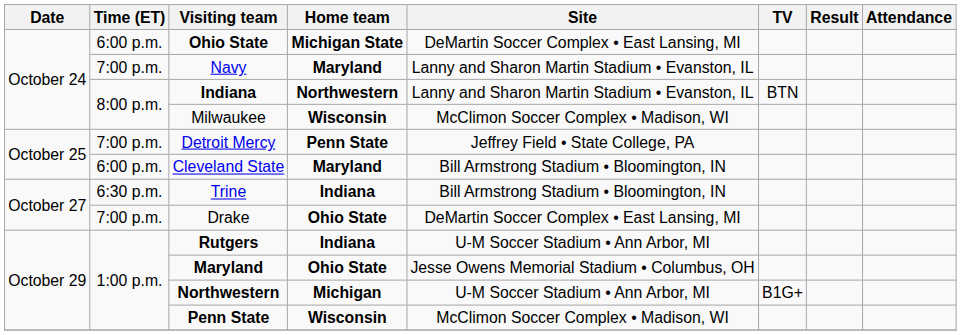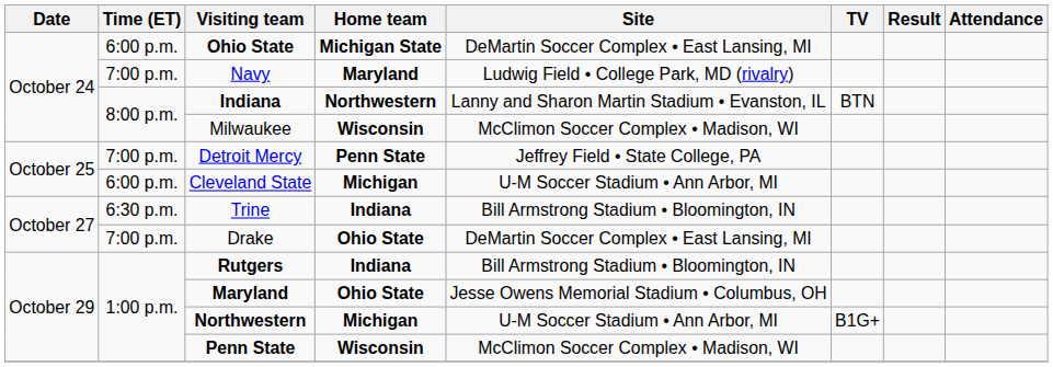 <table class="wikitable" style="font-size:95%; text-align: center;">
 <tr>
 <th>Date</th>
 <th>Time (ET)</th>
 <th>Visiting team</th>
 <th>Home team</th>
 <th>Site</th>
 <th>TV</th>
 <th>Result</th>
 <th>Attendance</th>
 </tr>
 <tr>
 <td rowspan="4">October 24</td>
 <td>6:00 p.m.</td>
 <td><strong>Ohio State</strong></td>
 <td><strong>Michigan State</strong></td>
 <td>DeMartin Soccer Complex • East Lansing, MI</td>
 <td></td>
 <td></td>
 <td></td>
 </tr>
 <tr>
 <td>7:00 p.m.</td>
 <td><a href='#'>Navy</a></td>
 <td><strong>Maryland</strong></td>
-<td>Lanny and Sharon Martin Stadium • Evanston, IL</td>
+<td>Ludwig Field • College Park, MD (<a href='#'>rivalry</a>)</td>
 <td></td>
 <td></td>
 <td></td>
 </tr>
 <tr>
 <td rowspan="2">8:00 p.m.</td>
 <td><strong>Indiana</strong></td>
 <td><strong>Northwestern</strong></td>
 <td>Lanny and Sharon Martin Stadium • Evanston, IL</td>
 <td>BTN</td>
 <td></td>
 <td></td>
 </tr>
 <tr>
 <td>Milwaukee</td>
 <td><strong>Wisconsin</strong></td>
 <td>McClimon Soccer Complex • Madison, WI</td>
 <td></td>
 <td></td>
 <td></td>
 </tr>
 <tr>
 <td rowspan="2">October 25</td>
 <td>7:00 p.m.</td>
 <td><a href='#'>Detroit Mercy</a></td>
 <td><strong>Penn State</strong></td>
 <td>Jeffrey Field • State College, PA</td>
 <td></td>
 <td></td>
 <td></td>
 </tr>
 <tr>
 <td>6:00 p.m.</td>
 <td><a href='#'>Cleveland State</a></td>
-<td><strong>Maryland</strong></td>
-<td>Bill Armstrong Stadium • Bloomington, IN</td>
+<td><strong>Michigan</strong></td>
+<td>U-M Soccer Stadium • Ann Arbor, MI</td>
 <td></td>
 <td></td>
 <td></td>
 </tr>
 <tr>
 <td rowspan="2">October 27</td>
 <td>6:30 p.m.</td>
 <td><a href='#'>Trine</a></td>
 <td><strong>Indiana</strong></td>
 <td>Bill Armstrong Stadium • Bloomington, IN</td>
 <td></td>
 <td></td>
 <td></td>
 </tr>
 <tr>
 <td>7:00 p.m.</td>
 <td>Drake</td>
 <td><strong>Ohio State</strong></td>
 <td>DeMartin Soccer Complex • East Lansing, MI</td>
 <td></td>
 <td></td>
 <td></td>
 </tr>
 <tr>
 <td rowspan="4">October 29</td>
 <td rowspan="4">1:00 p.m.</td>
 <td><strong>Rutgers</strong></td>
 <td><strong>Indiana</strong></td>
-<td>U-M Soccer Stadium • Ann Arbor, MI</td>
+<td>Bill Armstrong Stadium • Bloomington, IN</td>
 <td></td>
 <td></td>
 <td></td>
 </tr>
 <tr>
 <td><strong>Maryland</strong></td>
 <td><strong>Ohio State</strong></td>
 <td>Jesse Owens Memorial Stadium • Columbus, OH</td>
 <td></td>
 <td></td>
 <td></td>
 </tr>
 <tr>
 <td><strong>Northwestern</strong></td>
 <td><strong>Michigan</strong></td>
 <td>U-M Soccer Stadium • Ann Arbor, MI</td>
 <td>B1G+</td>
 <td></td>
 <td></td>
 </tr>
 <tr>
 <td><strong>Penn State</strong></td>
 <td><strong>Wisconsin</strong></td>
 <td>McClimon Soccer Complex • Madison, WI</td>
 <td></td>
 <td></td>
 <td></td>
 </tr>
 <tr>
 </tr>
 </table>
